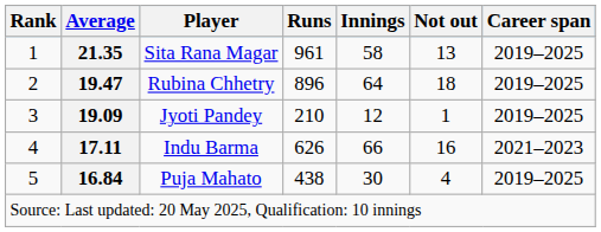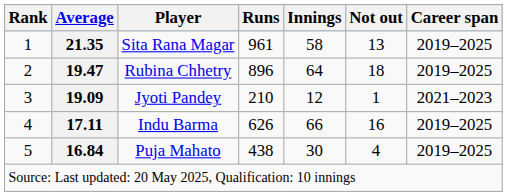 <table class="wikitable" style="text-align: center;">
 <tr style="background:#87cefa;">
 <th>Rank</th>
 <th><a href='#'>Average</a></th>
 <th>Player</th>
 <th>Runs</th>
 <th>Innings</th>
 <th>Not out</th>
 <th>Career span</th>
 </tr>
 <tr>
 <td>1</td>
 <th>21.35</th>
 <td><a href='#'>Sita Rana Magar</a></td>
 <td>961</td>
 <td>58</td>
 <td>13</td>
 <td>2019–2025</td>
 </tr>
 <tr>
 <td>2</td>
 <th>19.47</th>
 <td><a href='#'>Rubina Chhetry</a></td>
 <td>896</td>
 <td>64</td>
 <td>18</td>
 <td>2019–2025</td>
 </tr>
 <tr>
 <td>3</td>
 <th>19.09</th>
 <td><a href='#'>Jyoti Pandey</a></td>
 <td>210</td>
 <td>12</td>
 <td>1</td>
-<td>2019–2025</td>
+<td>2021–2023</td>
 </tr>
 <tr>
 <td>4</td>
 <th>17.11</th>
 <td><a href='#'>Indu Barma</a></td>
 <td>626</td>
 <td>66</td>
 <td>16</td>
-<td>2021–2023</td>
+<td>2019–2025</td>
 </tr>
 <tr>
 <td>5</td>
 <th>16.84</th>
 <td><a href='#'>Puja Mahato</a></td>
 <td>438</td>
 <td>30</td>
 <td>4</td>
 <td>2019–2025</td>
 </tr>
 <tr>
 <td colspan="7" style="text-align:left;"><small>Source:  Last updated: 20 May 2025, Qualification: 10 innings</small></td>
 </tr>
 </table>
